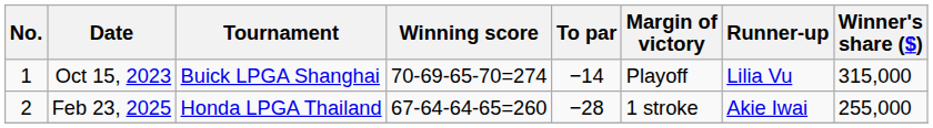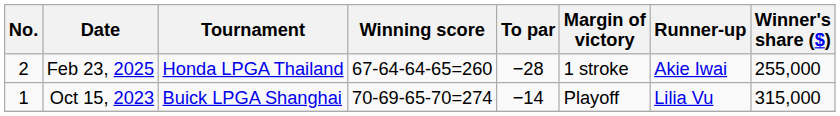 <table class="wikitable" style="font-size:95%;">
 <tr>
 <th>No.</th>
 <th>Date</th>
 <th>Tournament</th>
 <th>Winning score</th>
 <th>To par</th>
 <th>Margin of<br>victory</th>
 <th>Runner-up</th>
 <th>Winner's<br>share (<a href='#'>$</a>)</th>
 </tr>
 <tr>
+<td align=center>2</td>
+<td align=right>Feb 23, <a href='#'>2025</a></td>
+<td><a href='#'>Honda LPGA Thailand</a></td>
+<td>67-64-64-65=260</td>
+<td align=center>−28</td>
+<td>1 stroke</td>
+<td> <a href='#'>Akie Iwai</a></td>
+<td>255,000</td>
+</tr>
+<tr>
 <td align=center>1</td>
 <td align=right>Oct 15, <a href='#'>2023</a></td>
 <td><a href='#'>Buick LPGA Shanghai</a></td>
 <td>70-69-65-70=274</td>
 <td align=center>−14</td>
 <td>Playoff</td>
 <td> <a href='#'>Lilia Vu</a></td>
 <td>315,000</td>
 </tr>
 <tr>
-<td align=center>2</td>
-<td align=right>Feb 23, <a href='#'>2025</a></td>
-<td><a href='#'>Honda LPGA Thailand</a></td>
-<td>67-64-64-65=260</td>
-<td align=center>−28</td>
-<td>1 stroke</td>
-<td> <a href='#'>Akie Iwai</a></td>
-<td>255,000</td>
-</tr>
-<tr>
 </tr>
 </table>
